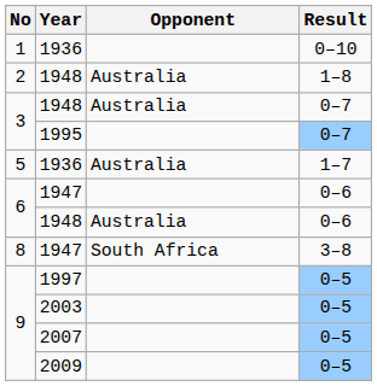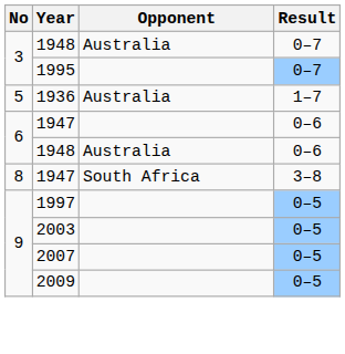 <table class="wikitable sortable" style="text-align: center;">
 <tr>
 <th>No</th>
 <th>Year</th>
 <th width=150>Opponent</th>
 <th>Result</th>
-</tr>
-<tr>
-<td>1</td>
-<td>1936</td>
-<td align=left></td>
-<td>0–10</td>
-</tr>
-<tr>
-<td>2</td>
-<td>1948</td>
-<td align=left> Australia</td>
-<td>1–8</td>
 </tr>
 <tr>
 <td rowspan="2">3</td>
 <td>1948</td>
 <td align=left> Australia</td>
 <td>0–7</td>
 </tr>
 <tr>
 <td>1995</td>
 <td align=left></td>
 <td style="background:#9acdff;">0–7</td>
 </tr>
 <tr>
 <td>5</td>
 <td>1936</td>
 <td align=left> Australia</td>
 <td>1–7</td>
 </tr>
 <tr>
 <td rowspan="2">6</td>
 <td>1947</td>
 <td align=left></td>
 <td>0–6</td>
 </tr>
 <tr>
 <td>1948</td>
 <td align=left> Australia</td>
 <td>0–6</td>
 </tr>
 <tr>
 <td>8</td>
 <td>1947</td>
 <td align=left> South Africa</td>
 <td>3–8</td>
 </tr>
 <tr>
 <td rowspan="4">9</td>
 <td>1997</td>
 <td align=left></td>
 <td style="background:#9acdff;">0–5</td>
 </tr>
 <tr>
 <td>2003</td>
 <td align=left></td>
 <td style="background:#9acdff;">0–5</td>
 </tr>
 <tr>
 <td>2007</td>
 <td align=left></td>
 <td style="background:#9acdff;">0–5</td>
 </tr>
 <tr>
 <td>2009</td>
 <td align=left></td>
 <td style="background:#9acdff;">0–5</td>
 </tr>
 </table>
